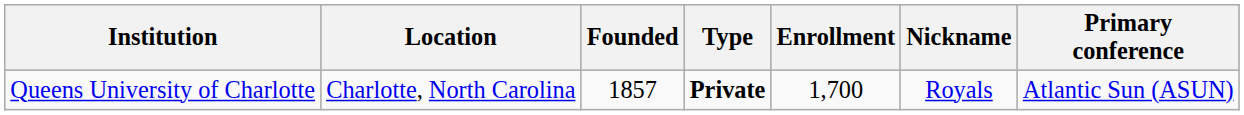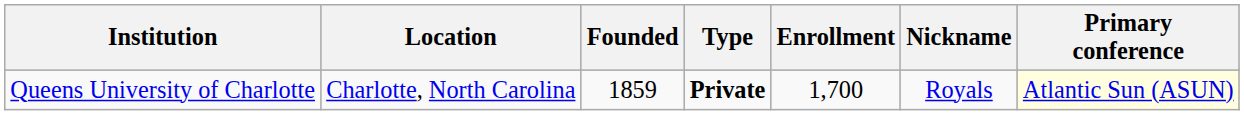 <table class="wikitable sortable" style="text-align:center">
 <tr>
 <th>Institution</th>
 <th>Location</th>
 <th>Founded</th>
 <th>Type</th>
 <th>Enrollment</th>
 <th>Nickname</th>
 <th>Primary<br>conference</th>
 </tr>
 <tr>
 <td><a href='#'>Queens University of Charlotte</a></td>
 <td><a href='#'>Charlotte</a>, <a href='#'>North Carolina</a></td>
-<td>1857</td>
+<td>1859</td>
 <td><strong>Private</strong></td>
 <td>1,700</td>
 <td><a href='#'>Royals</a></td>
-<td><a href='#'>Atlantic Sun (ASUN)</a></td>
+<td style="background: lightyellow;"><a href='#'>Atlantic Sun (ASUN)</a></td>
 </tr>
 </table>
